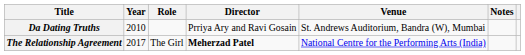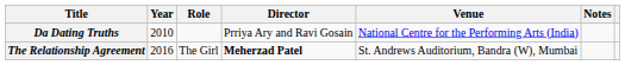 <table class="wikitable plainrowheaders sortable">
 <tr>
 <th scope="col">Title</th>
 <th scope="col">Year</th>
 <th scope="col">Role</th>
 <th scope="col">Director</th>
 <th scope="col">Venue</th>
 <th scope="col" class="unsortable">Notes</th>
 <th scope="col" class="unsortable"></th>
 </tr>
 <tr>
 <th scope=row><em>Da Dating Truths</em></th>
 <td>2010</td>
 <td></td>
 <td>Prriya Ary and Ravi Gosain</td>
-<td>St. Andrews Auditorium, Bandra (W), Mumbai</td>
+<td><a href='#'>National Centre for the Performing Arts (India)</a></td>
 <td></td>
 <td style="text-align:center;"></td>
 </tr>
 <tr>
 <th scope=row><em>The Relationship Agreement</em></th>
-<td>2017</td>
+<td>2016</td>
 <td>The Girl</td>
 <td><strong>Meherzad Patel</strong></td>
-<td><a href='#'>National Centre for the Performing Arts (India)</a></td>
+<td>St. Andrews Auditorium, Bandra (W), Mumbai</td>
 <td></td>
 <td style="text-align:center;"></td>
 </tr>
 </table>
